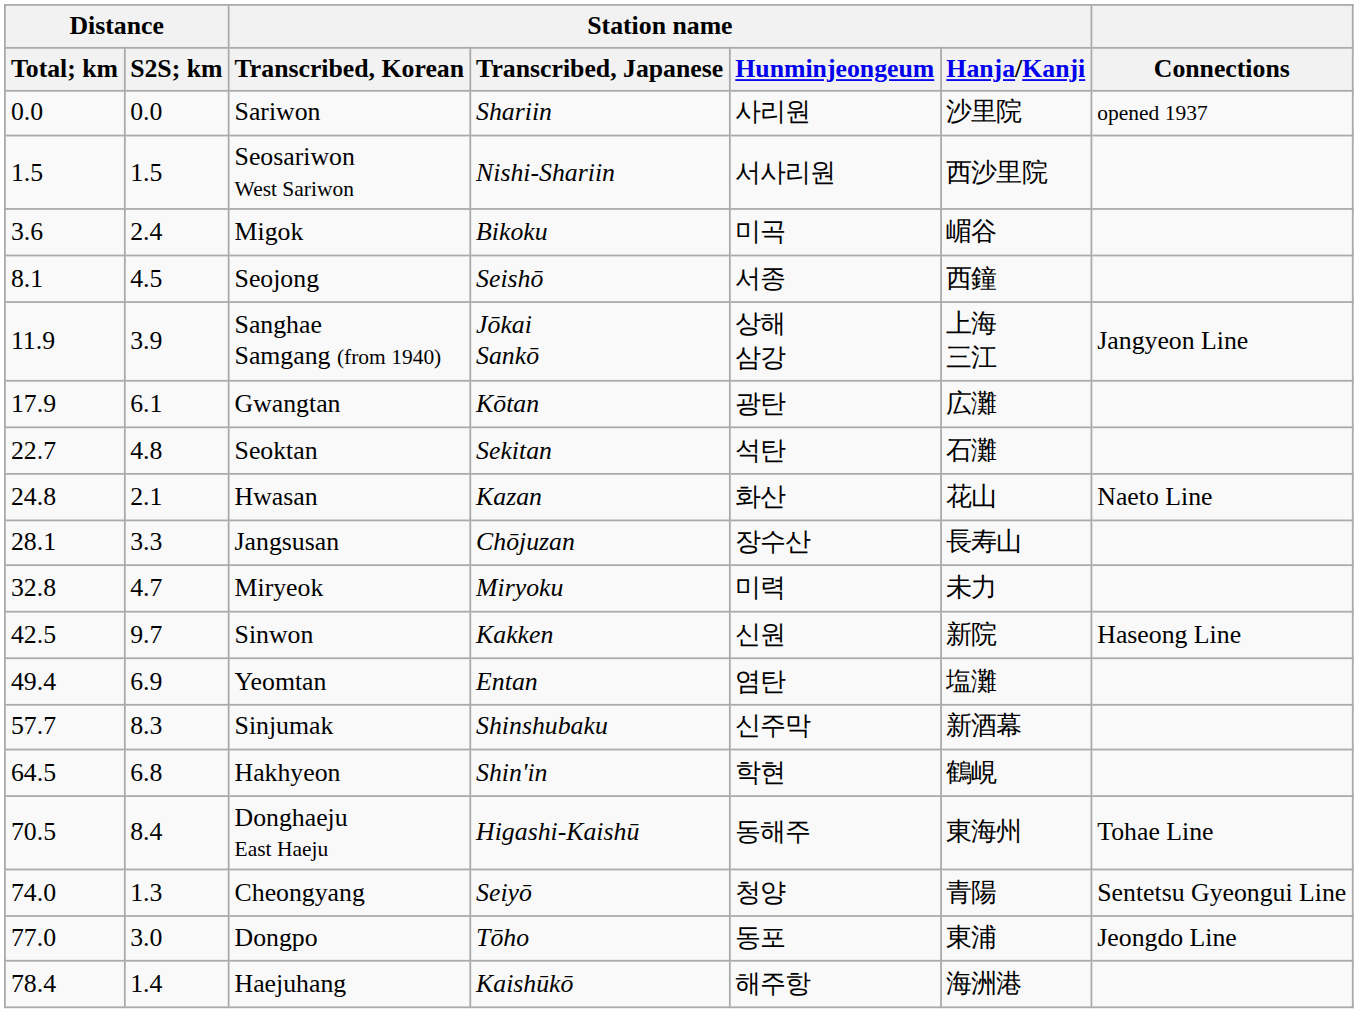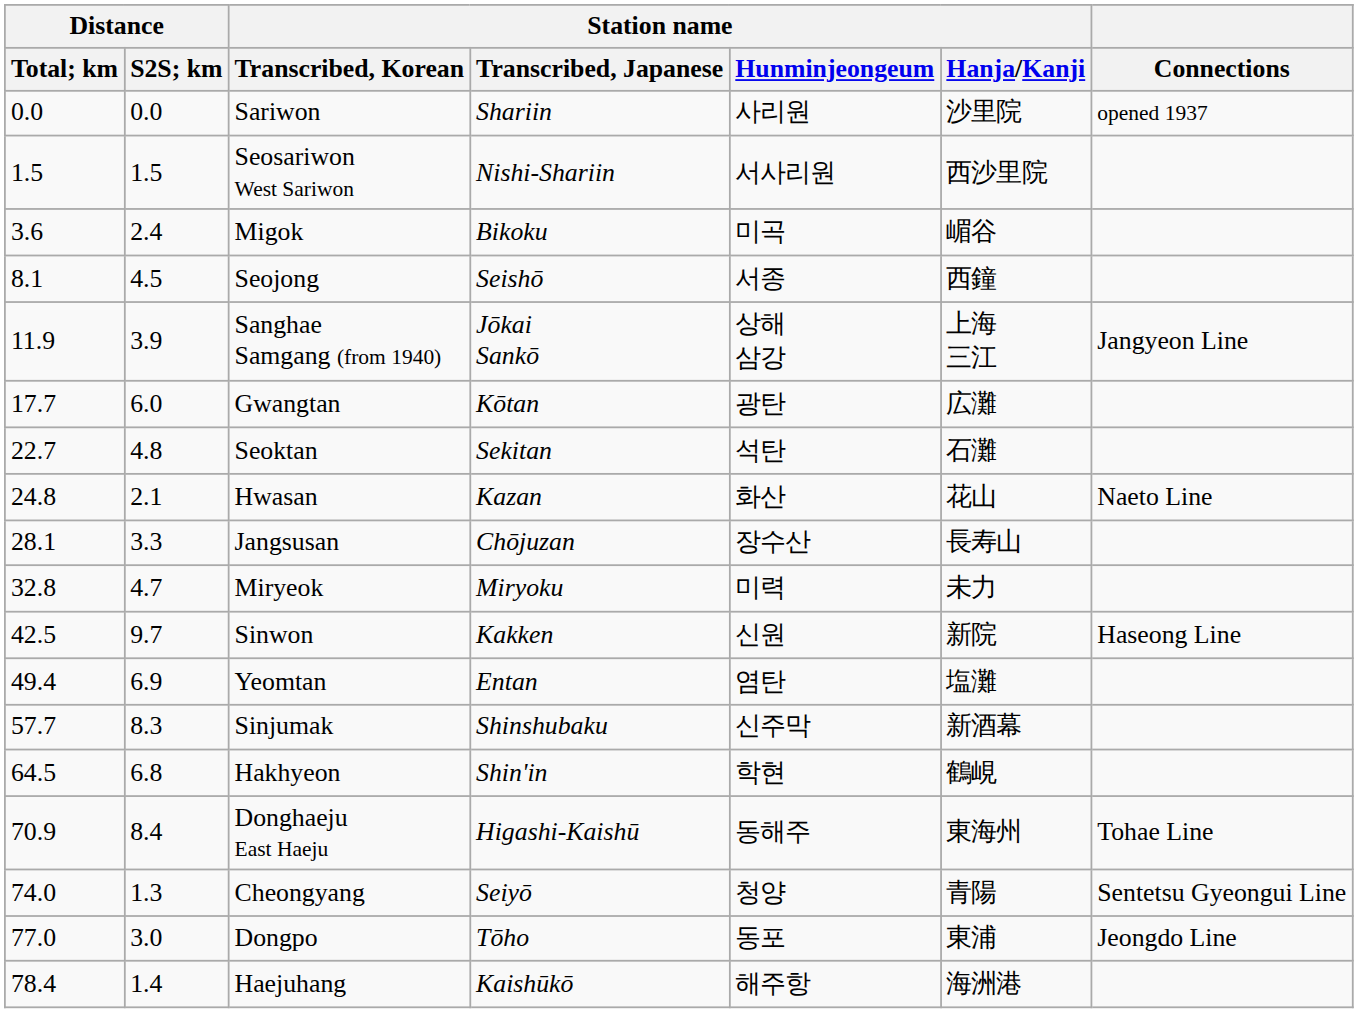 <table class="wikitable" style="font-size:90%;">
 <tr>
 <th colspan="2">Distance</th>
 <th colspan="4">Station name</th>
 <th colspan="3"></th>
 </tr>
 <tr>
 <th>Total; km</th>
 <th>S2S; km</th>
 <th>Transcribed, Korean</th>
 <th>Transcribed, Japanese</th>
 <th><a href='#'>Hunminjeongeum</a></th>
 <th><a href='#'>Hanja</a>/<a href='#'>Kanji</a></th>
 <th>Connections</th>
 </tr>
 <tr>
 <td>0.0</td>
 <td>0.0</td>
 <td>Sariwon</td>
 <td><em>Shariin</em></td>
 <td>사리원</td>
 <td>沙里院</td>
 <td><small>opened 1937</small></td>
 </tr>
 <tr>
 <td>1.5</td>
 <td>1.5</td>
 <td>Seosariwon<br><small>West Sariwon</small></td>
 <td><em>Nishi-Shariin</em></td>
 <td>서사리원</td>
 <td>西沙里院</td>
 <td></td>
 </tr>
 <tr>
 <td>3.6</td>
 <td>2.4</td>
 <td>Migok</td>
 <td><em>Bikoku</em></td>
 <td>미곡</td>
 <td>嵋谷</td>
 <td></td>
 </tr>
 <tr>
 <td>8.1</td>
 <td>4.5</td>
 <td>Seojong</td>
 <td><em>Seishō</em></td>
 <td>서종</td>
 <td>西鐘</td>
 <td></td>
 </tr>
 <tr>
 <td>11.9</td>
 <td>3.9</td>
 <td>Sanghae<br>Samgang <small>(from 1940)</small></td>
 <td><em>Jōkai<br>Sankō</em></td>
 <td>상해<br>삼강</td>
 <td>上海<br>三江</td>
 <td>Jangyeon Line</td>
 </tr>
 <tr>
-<td>17.9</td>
-<td>6.1</td>
+<td>17.7</td>
+<td>6.0</td>
 <td>Gwangtan</td>
 <td><em>Kōtan</em></td>
 <td>광탄</td>
 <td>広灘</td>
 <td></td>
 </tr>
 <tr>
 <td>22.7</td>
 <td>4.8</td>
 <td>Seoktan</td>
 <td><em>Sekitan</em></td>
 <td>석탄</td>
 <td>石灘</td>
 <td></td>
 </tr>
 <tr>
 <td>24.8</td>
 <td>2.1</td>
 <td>Hwasan</td>
 <td><em>Kazan</em></td>
 <td>화산</td>
 <td>花山</td>
 <td>Naeto Line</td>
 </tr>
 <tr>
 <td>28.1</td>
 <td>3.3</td>
 <td>Jangsusan</td>
 <td><em>Chōjuzan</em></td>
 <td>장수산</td>
 <td>長寿山</td>
 <td></td>
 </tr>
 <tr>
 <td>32.8</td>
 <td>4.7</td>
 <td>Miryeok</td>
 <td><em>Miryoku</em></td>
 <td>미력</td>
 <td>未力</td>
 <td></td>
 </tr>
 <tr>
 <td>42.5</td>
 <td>9.7</td>
 <td>Sinwon</td>
 <td><em>Kakken</em></td>
 <td>신원</td>
 <td>新院</td>
 <td>Haseong Line</td>
 </tr>
 <tr>
 <td>49.4</td>
 <td>6.9</td>
 <td>Yeomtan</td>
 <td><em>Entan</em></td>
 <td>염탄</td>
 <td>塩灘</td>
 <td></td>
 </tr>
 <tr>
 <td>57.7</td>
 <td>8.3</td>
 <td>Sinjumak</td>
 <td><em>Shinshubaku</em></td>
 <td>신주막</td>
 <td>新酒幕</td>
 <td></td>
 </tr>
 <tr>
 <td>64.5</td>
 <td>6.8</td>
 <td>Hakhyeon</td>
 <td><em>Shin'in</em></td>
 <td>학현</td>
 <td>鶴峴</td>
 <td></td>
 </tr>
 <tr>
-<td>70.5</td>
+<td>70.9</td>
 <td>8.4</td>
 <td>Donghaeju<br><small>East Haeju</small></td>
 <td><em>Higashi-Kaishū</em></td>
 <td>동해주</td>
 <td>東海州</td>
 <td>Tohae Line</td>
 </tr>
 <tr>
 <td>74.0</td>
 <td>1.3</td>
 <td>Cheongyang</td>
 <td><em>Seiyō</em></td>
 <td>청양</td>
 <td>青陽</td>
 <td>Sentetsu Gyeongui Line</td>
 </tr>
 <tr>
 <td>77.0</td>
 <td>3.0</td>
 <td>Dongpo</td>
 <td><em>Tōho</em></td>
 <td>동포</td>
 <td>東浦</td>
 <td>Jeongdo Line</td>
 </tr>
 <tr>
 <td>78.4</td>
 <td>1.4</td>
 <td>Haejuhang</td>
 <td><em>Kaishūkō</em></td>
 <td>해주항</td>
 <td>海洲港</td>
 <td></td>
 </tr>
 </table>
